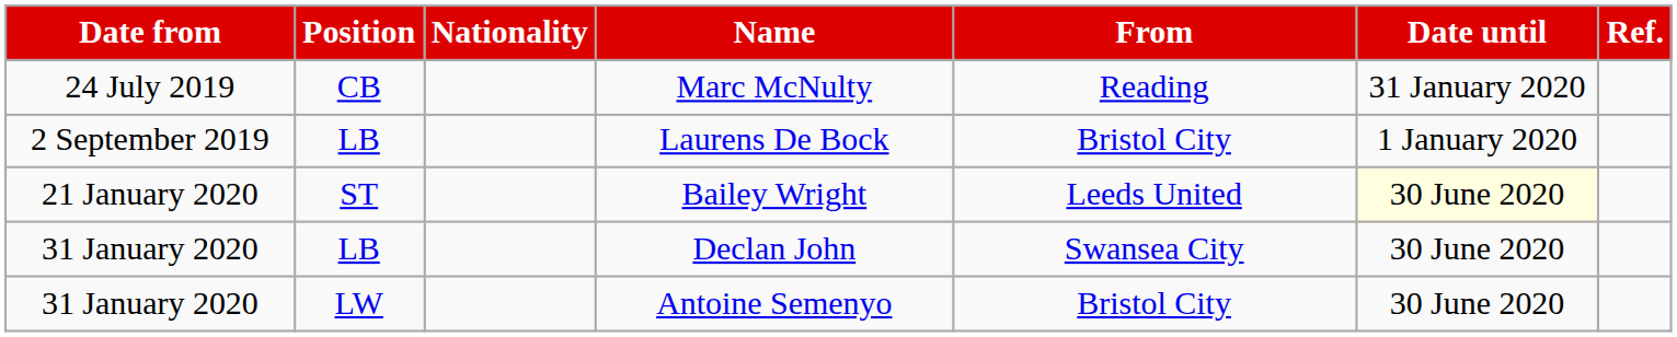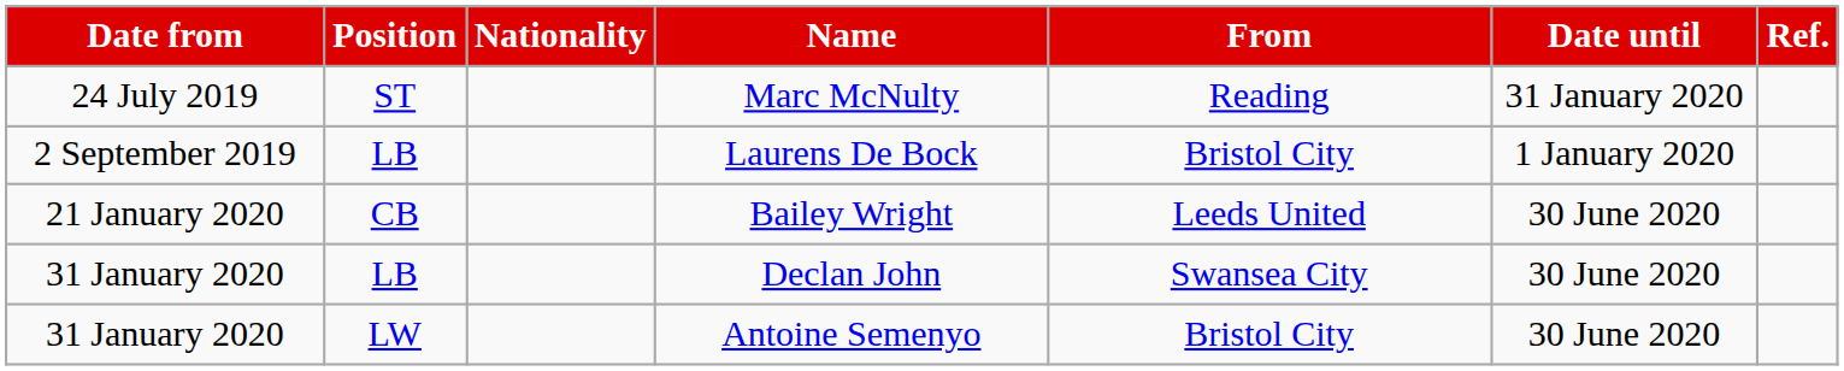 <table class="wikitable"  style="text-align:center; font-size:90%; ">
 <tr>
 <th style="background:#DD0000; color:white; width:120px;">Date from</th>
 <th style="background:#DD0000; color:white; width:50px;">Position</th>
 <th style="background:#DD0000; color:white; width:50px;">Nationality</th>
 <th style="background:#DD0000; color:white; width:150px;">Name</th>
 <th style="background:#DD0000; color:white; width:170px;">From</th>
 <th style="background:#DD0000; color:white; width:100px;">Date until</th>
 <th style="background:#DD0000; color:white; width:25px;">Ref.</th>
 </tr>
 <tr>
 <td>24 July 2019</td>
-<td><a href='#'>CB</a></td>
+<td><a href='#'>ST</a></td>
 <td></td>
 <td><a href='#'>Marc McNulty</a></td>
 <td> <a href='#'>Reading</a></td>
 <td>31 January 2020</td>
 <td></td>
 </tr>
 <tr>
 <td>2 September 2019</td>
 <td><a href='#'>LB</a></td>
 <td></td>
 <td><a href='#'>Laurens De Bock</a></td>
 <td> <a href='#'>Bristol City</a></td>
 <td>1 January 2020</td>
 <td></td>
 </tr>
 <tr>
 <td>21 January 2020</td>
-<td><a href='#'>ST</a></td>
+<td><a href='#'>CB</a></td>
 <td></td>
 <td><a href='#'>Bailey Wright</a></td>
 <td> <a href='#'>Leeds United</a></td>
-<td style="background: lightyellow;">30 June 2020</td>
+<td>30 June 2020</td>
 <td></td>
 </tr>
 <tr>
 <td>31 January 2020</td>
 <td><a href='#'>LB</a></td>
 <td></td>
 <td><a href='#'>Declan John</a></td>
 <td> <a href='#'>Swansea City</a></td>
 <td>30 June 2020</td>
 <td></td>
 </tr>
 <tr>
 <td>31 January 2020</td>
 <td><a href='#'>LW</a></td>
 <td></td>
 <td><a href='#'>Antoine Semenyo</a></td>
 <td> <a href='#'>Bristol City</a></td>
 <td>30 June 2020</td>
 <td></td>
 </tr>
 </table>
